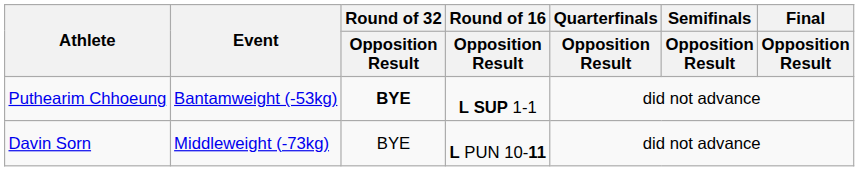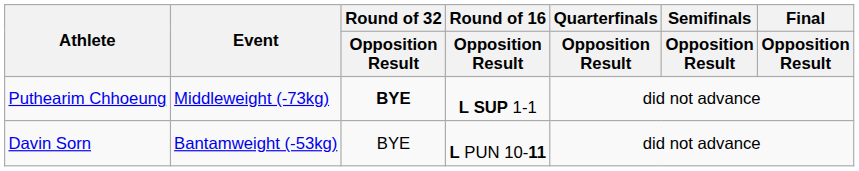 <table class="wikitable" style="font-size:90%">
 <tr>
 <th rowspan=2>Athlete</th>
 <th rowspan=2>Event</th>
 <th>Round of 32</th>
 <th>Round of 16</th>
 <th>Quarterfinals</th>
 <th>Semifinals</th>
 <th>Final</th>
 </tr>
 <tr>
 <th>Opposition<br>Result</th>
 <th>Opposition<br>Result</th>
 <th>Opposition<br>Result</th>
 <th>Opposition<br>Result</th>
 <th>Opposition<br>Result</th>
 </tr>
 <tr>
 <td><a href='#'>Puthearim Chhoeung</a></td>
-<td><a href='#'>Bantamweight (-53kg)</a></td>
+<td><a href='#'>Middleweight (-73kg)</a></td>
 <td align=center><strong>BYE</strong></td>
 <td align=center><br><strong>L</strong> <strong>SUP</strong> 1-1</td>
 <td align=center colspan="7">did not advance</td>
 </tr>
 <tr>
 <td><a href='#'>Davin Sorn</a></td>
-<td><a href='#'>Middleweight (-73kg)</a></td>
+<td><a href='#'>Bantamweight (-53kg)</a></td>
 <td align=center>BYE</td>
 <td align=center><br><strong>L</strong> PUN 10-<strong>11</strong></td>
 <td align=center colspan="7">did not advance</td>
 </tr>
 </table>
